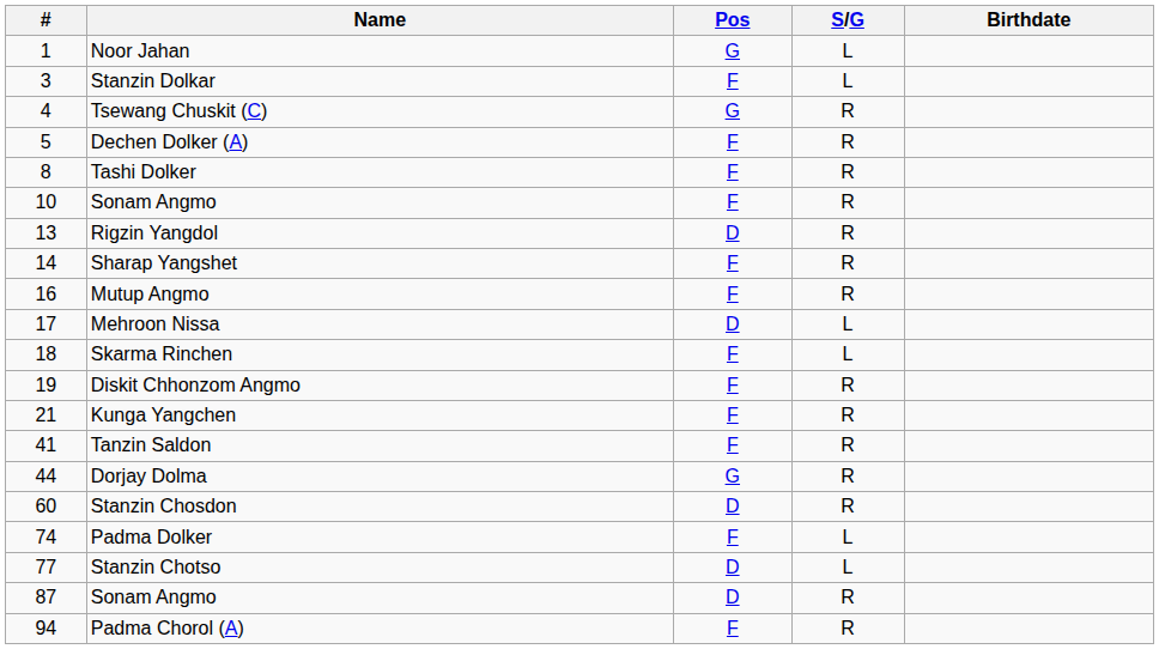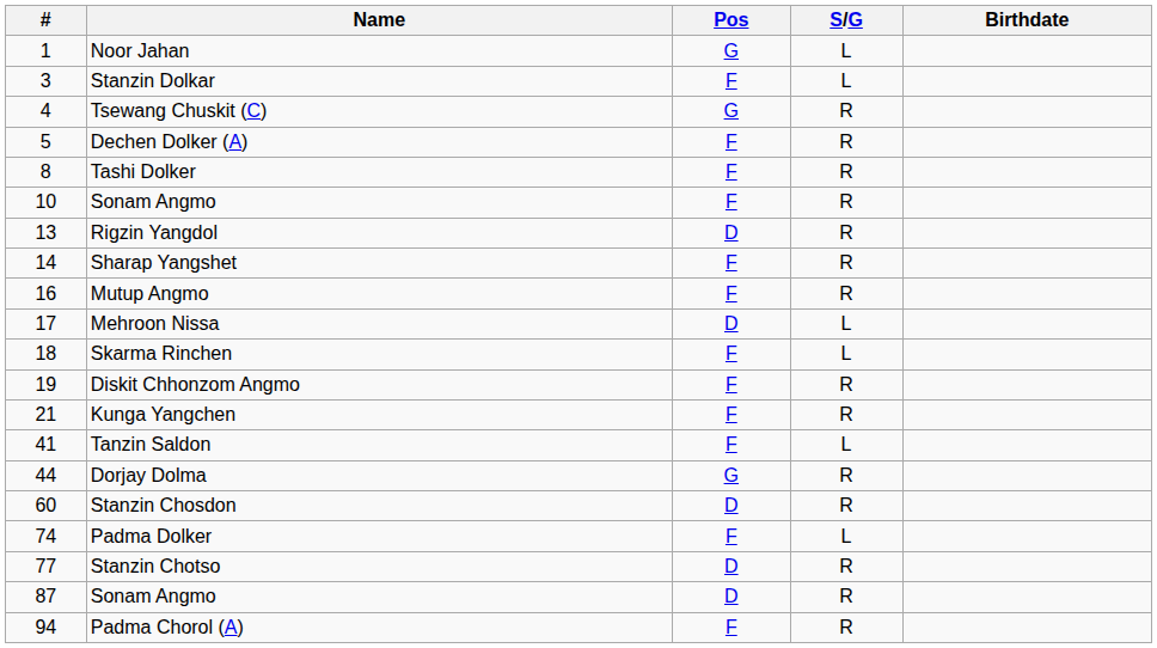 <table class="wikitable sortable" style="width:60em; text-align: center">
 <tr>
 <th>#</th>
 <th>Name</th>
 <th><a href='#'>Pos</a></th>
 <th><a href='#'>S</a>/<a href='#'>G</a></th>
 <th>Birthdate</th>
 </tr>
 <tr>
 <td>1</td>
 <td align="left">Noor Jahan</td>
 <td><a href='#'>G</a></td>
 <td>L</td>
 <td></td>
 </tr>
 <tr>
 <td>3</td>
 <td align="left">Stanzin Dolkar</td>
 <td><a href='#'>F</a></td>
 <td>L</td>
 <td></td>
 </tr>
 <tr>
 <td>4</td>
 <td align="left">Tsewang Chuskit (<a href='#'>C</a>)</td>
 <td><a href='#'>G</a></td>
 <td>R</td>
 <td></td>
 </tr>
 <tr>
 <td>5</td>
 <td align="left">Dechen Dolker (<a href='#'>A</a>)</td>
 <td><a href='#'>F</a></td>
 <td>R</td>
 <td></td>
 </tr>
 <tr>
 <td>8</td>
 <td align="left">Tashi Dolker</td>
 <td><a href='#'>F</a></td>
 <td>R</td>
 <td></td>
 </tr>
 <tr>
 <td>10</td>
 <td align="left">Sonam Angmo</td>
 <td><a href='#'>F</a></td>
 <td>R</td>
 <td></td>
 </tr>
 <tr>
 <td>13</td>
 <td align="left">Rigzin Yangdol</td>
 <td><a href='#'>D</a></td>
 <td>R</td>
 <td></td>
 </tr>
 <tr>
 <td>14</td>
 <td align="left">Sharap Yangshet</td>
 <td><a href='#'>F</a></td>
 <td>R</td>
 <td></td>
 </tr>
 <tr>
 <td>16</td>
 <td align="left">Mutup Angmo</td>
 <td><a href='#'>F</a></td>
 <td>R</td>
 <td></td>
 </tr>
 <tr>
 <td>17</td>
 <td align="left">Mehroon Nissa</td>
 <td><a href='#'>D</a></td>
 <td>L</td>
 <td></td>
 </tr>
 <tr>
 <td>18</td>
 <td align="left">Skarma Rinchen</td>
 <td><a href='#'>F</a></td>
 <td>L</td>
 <td></td>
 </tr>
 <tr>
 <td>19</td>
 <td align="left">Diskit Chhonzom Angmo</td>
 <td><a href='#'>F</a></td>
 <td>R</td>
 <td></td>
 </tr>
 <tr>
 <td>21</td>
 <td align="left">Kunga Yangchen</td>
 <td><a href='#'>F</a></td>
 <td>R</td>
 <td></td>
 </tr>
 <tr>
 <td>41</td>
 <td align="left">Tanzin Saldon</td>
 <td><a href='#'>F</a></td>
-<td>R</td>
+<td>L</td>
 <td></td>
 </tr>
 <tr>
 <td>44</td>
 <td align="left">Dorjay Dolma</td>
 <td><a href='#'>G</a></td>
 <td>R</td>
 <td></td>
 </tr>
 <tr>
 <td>60</td>
 <td align="left">Stanzin Chosdon</td>
 <td><a href='#'>D</a></td>
 <td>R</td>
 <td></td>
 </tr>
 <tr>
 <td>74</td>
 <td align="left">Padma Dolker</td>
 <td><a href='#'>F</a></td>
 <td>L</td>
 <td></td>
 </tr>
 <tr>
 <td>77</td>
 <td align="left">Stanzin Chotso</td>
 <td><a href='#'>D</a></td>
-<td>L</td>
+<td>R</td>
 <td></td>
 </tr>
 <tr>
 <td>87</td>
 <td align="left">Sonam Angmo</td>
 <td><a href='#'>D</a></td>
 <td>R</td>
 <td></td>
 </tr>
 <tr>
 <td>94</td>
 <td align="left">Padma Chorol (<a href='#'>A</a>)</td>
 <td><a href='#'>F</a></td>
 <td>R</td>
 <td></td>
 </tr>
 </table>
